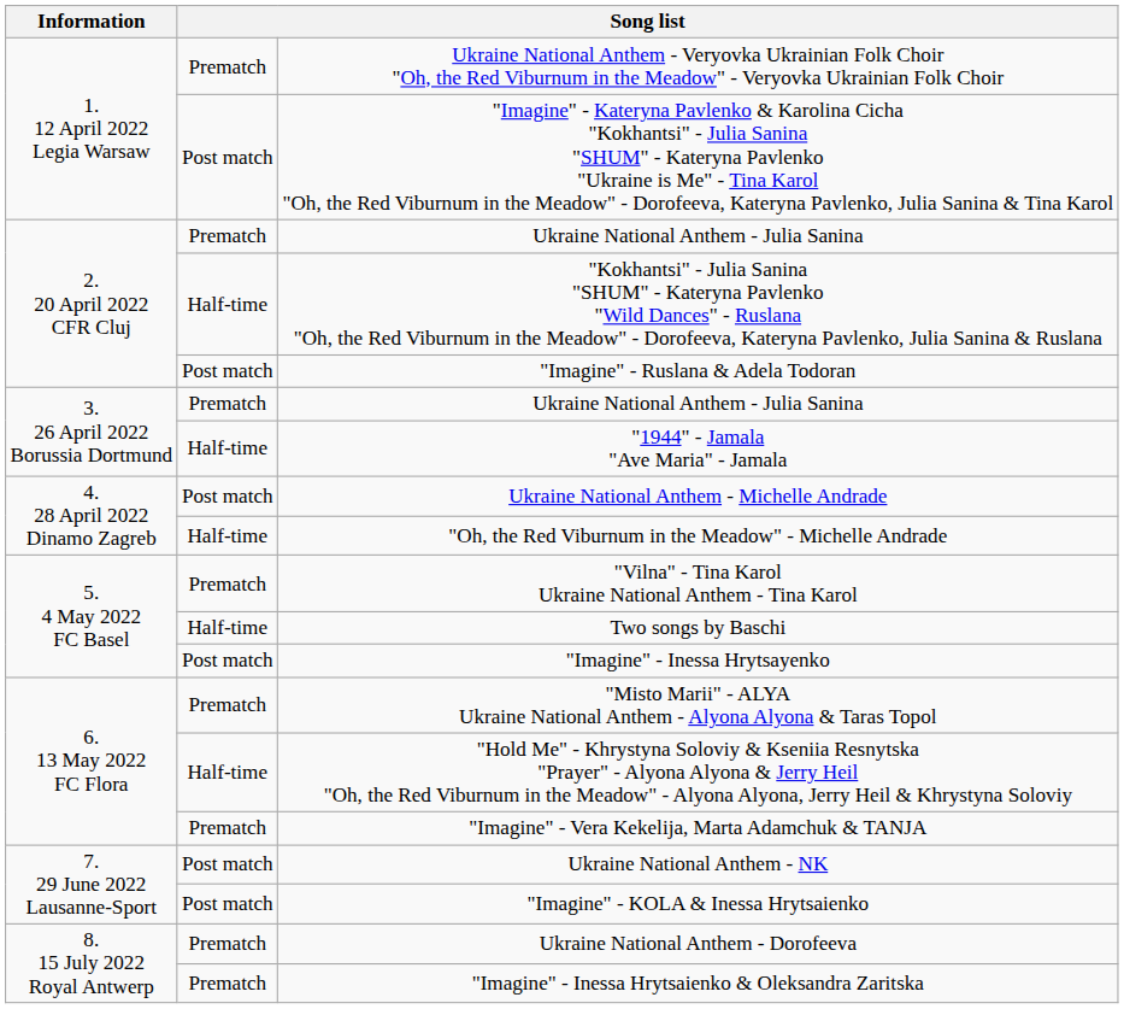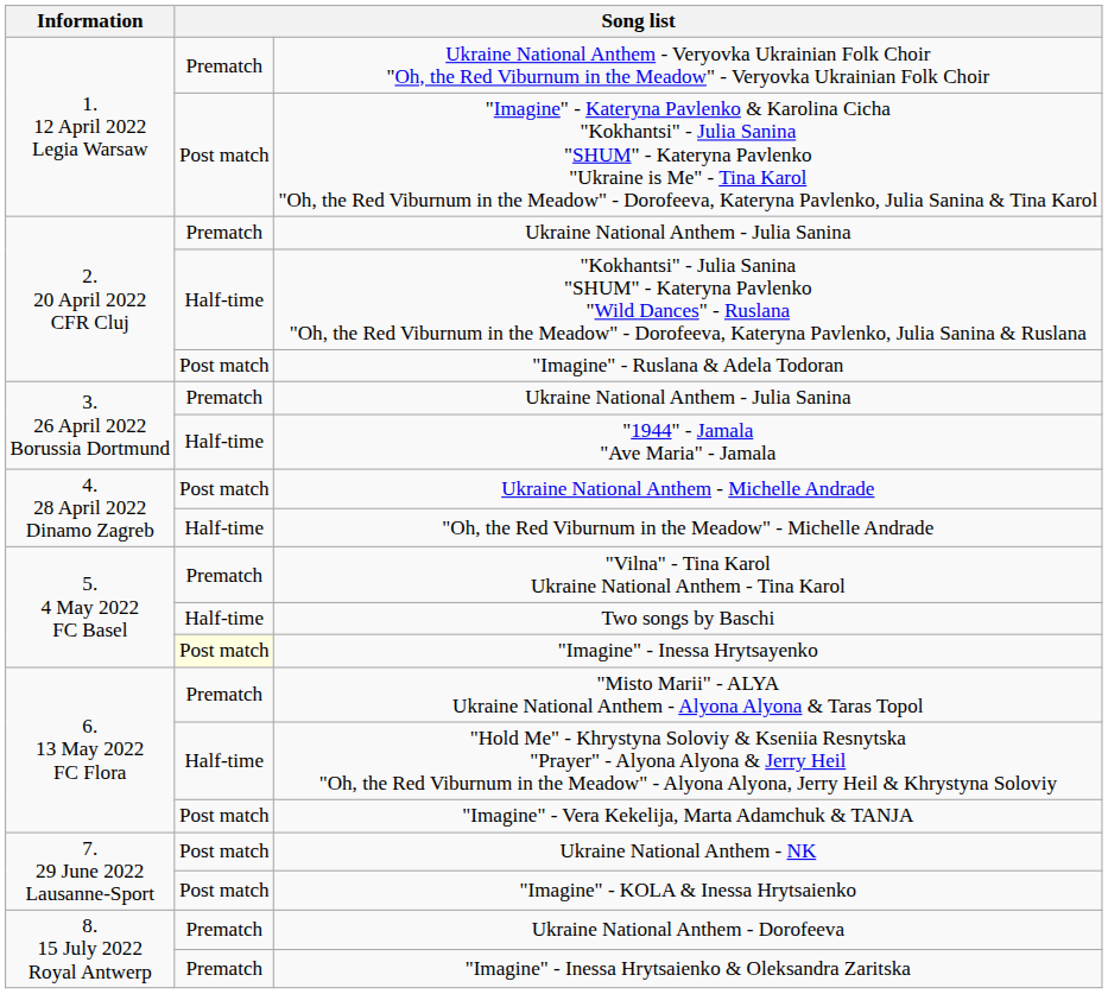 <table class="wikitable" style="text-align: center">
 <tr>
 <th>Information</th>
 <th colspan=2>Song list</th>
 </tr>
 <tr>
 <td rowspan=2>1.<br>12 April 2022<br>Legia Warsaw</td>
 <td>Prematch</td>
 <td><a href='#'>Ukraine National Anthem</a> - Veryovka Ukrainian Folk Choir<br>"<a href='#'>Oh, the Red Viburnum in the Meadow</a>" - Veryovka Ukrainian Folk Choir</td>
 </tr>
 <tr>
 <td>Post match</td>
 <td>"<a href='#'>Imagine</a>" - <a href='#'>Kateryna Pavlenko</a> & Karolina Cicha<br>"Kokhantsi" - <a href='#'>Julia Sanina</a><br>"<a href='#'>SHUM</a>" - Kateryna Pavlenko<br>"Ukraine is Me" - <a href='#'>Tina Karol</a><br>"Oh, the Red Viburnum in the Meadow" - Dorofeeva, Kateryna Pavlenko, Julia Sanina & Tina Karol</td>
 </tr>
 <tr>
 <td rowspan=3>2.<br>20 April 2022<br>CFR Cluj</td>
 <td>Prematch</td>
 <td>Ukraine National Anthem - Julia Sanina</td>
 </tr>
 <tr>
 <td>Half-time</td>
 <td>"Kokhantsi" - Julia Sanina<br>"SHUM" - Kateryna Pavlenko<br>"<a href='#'>Wild Dances</a>" - <a href='#'>Ruslana</a><br>"Oh, the Red Viburnum in the Meadow" - Dorofeeva, Kateryna Pavlenko, Julia Sanina & Ruslana</td>
 </tr>
 <tr>
 <td>Post match</td>
 <td>"Imagine" - Ruslana & Adela Todoran</td>
 </tr>
 <tr>
 <td rowspan=2>3.<br>26 April 2022<br>Borussia Dortmund</td>
 <td>Prematch</td>
 <td>Ukraine National Anthem - Julia Sanina</td>
 </tr>
 <tr>
 <td>Half-time</td>
 <td>"<a href='#'>1944</a>" - <a href='#'>Jamala</a><br>"Ave Maria" - Jamala</td>
 </tr>
 <tr>
 <td rowspan=2>4.<br>28 April 2022<br>Dinamo Zagreb</td>
 <td>Post match</td>
 <td><a href='#'>Ukraine National Anthem</a> - <a href='#'>Michelle Andrade</a></td>
 </tr>
 <tr>
 <td>Half-time</td>
 <td>"Oh, the Red Viburnum in the Meadow" - Michelle Andrade</td>
 </tr>
 <tr>
 <td rowspan=3>5.<br>4 May 2022<br>FC Basel</td>
 <td>Prematch</td>
 <td>"Vilna" - Tina Karol<br>Ukraine National Anthem - Tina Karol</td>
 </tr>
 <tr>
 <td>Half-time</td>
 <td>Two songs by Baschi</td>
 </tr>
 <tr>
-<td>Post match</td>
+<td style="background: lightyellow;">Post match</td>
 <td>"Imagine" - Inessa Hrytsayenko</td>
 </tr>
 <tr>
 <td rowspan=3>6.<br>13 May 2022<br>FC Flora</td>
 <td>Prematch</td>
 <td>"Misto Marii" - ALYA<br>Ukraine National Anthem - <a href='#'>Alyona Alyona</a> & Taras Topol</td>
 </tr>
 <tr>
 <td>Half-time</td>
 <td>"Hold Me" - Khrystyna Soloviy & Kseniia Resnytska<br>"Prayer" - Alyona Alyona & <a href='#'>Jerry Heil</a><br>"Oh, the Red Viburnum in the Meadow" - Alyona Alyona, Jerry Heil & Khrystyna Soloviy</td>
 </tr>
 <tr>
-<td>Prematch</td>
+<td>Post match</td>
 <td>"Imagine" - Vera Kekelija, Marta Adamchuk & TANJA</td>
 </tr>
 <tr>
 <td rowspan=2>7.<br>29 June 2022<br>Lausanne-Sport</td>
 <td>Post match</td>
 <td>Ukraine National Anthem - <a href='#'>NK</a></td>
 </tr>
 <tr>
 <td>Post match</td>
 <td>"Imagine" - KOLA & Inessa Hrytsaienko</td>
 </tr>
 <tr>
 <td rowspan=2>8.<br>15 July 2022<br>Royal Antwerp</td>
 <td>Prematch</td>
 <td>Ukraine National Anthem - Dorofeeva</td>
 </tr>
 <tr>
 <td>Prematch</td>
 <td>"Imagine" - Inessa Hrytsaienko & Oleksandra Zaritska</td>
 </tr>
 </table>
